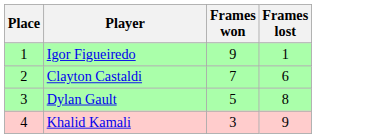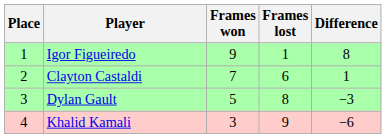 <table class="wikitable sortable" style="text-align: center;">
 <tr>
 <th width=20>Place</th>
 <th width=176>Player</th>
 <th width=20>Frames won</th>
 <th width=20>Frames lost</th>
+<th width=20>Difference</th>
 </tr>
 <tr style="background:#aaffaa;">
 <td>1</td>
 <td style="text-align:left;"> <a href='#'>Igor Figueiredo</a></td>
 <td>9</td>
 <td>1</td>
+<td>8</td>
 </tr>
 <tr style="background:#aaffaa;">
 <td>2</td>
 <td style="text-align:left;"> <a href='#'>Clayton Castaldi</a></td>
 <td>7</td>
 <td>6</td>
+<td>1</td>
 </tr>
 <tr style="background:#aaffaa;">
 <td>3</td>
 <td style="text-align:left;"> <a href='#'>Dylan Gault</a></td>
 <td>5</td>
 <td>8</td>
+<td>−3</td>
 </tr>
 <tr style="background:#fcc;">
 <td>4</td>
 <td style="text-align:left;"> <a href='#'>Khalid Kamali</a></td>
 <td>3</td>
 <td>9</td>
+<td>−6</td>
 </tr>
 </table>
